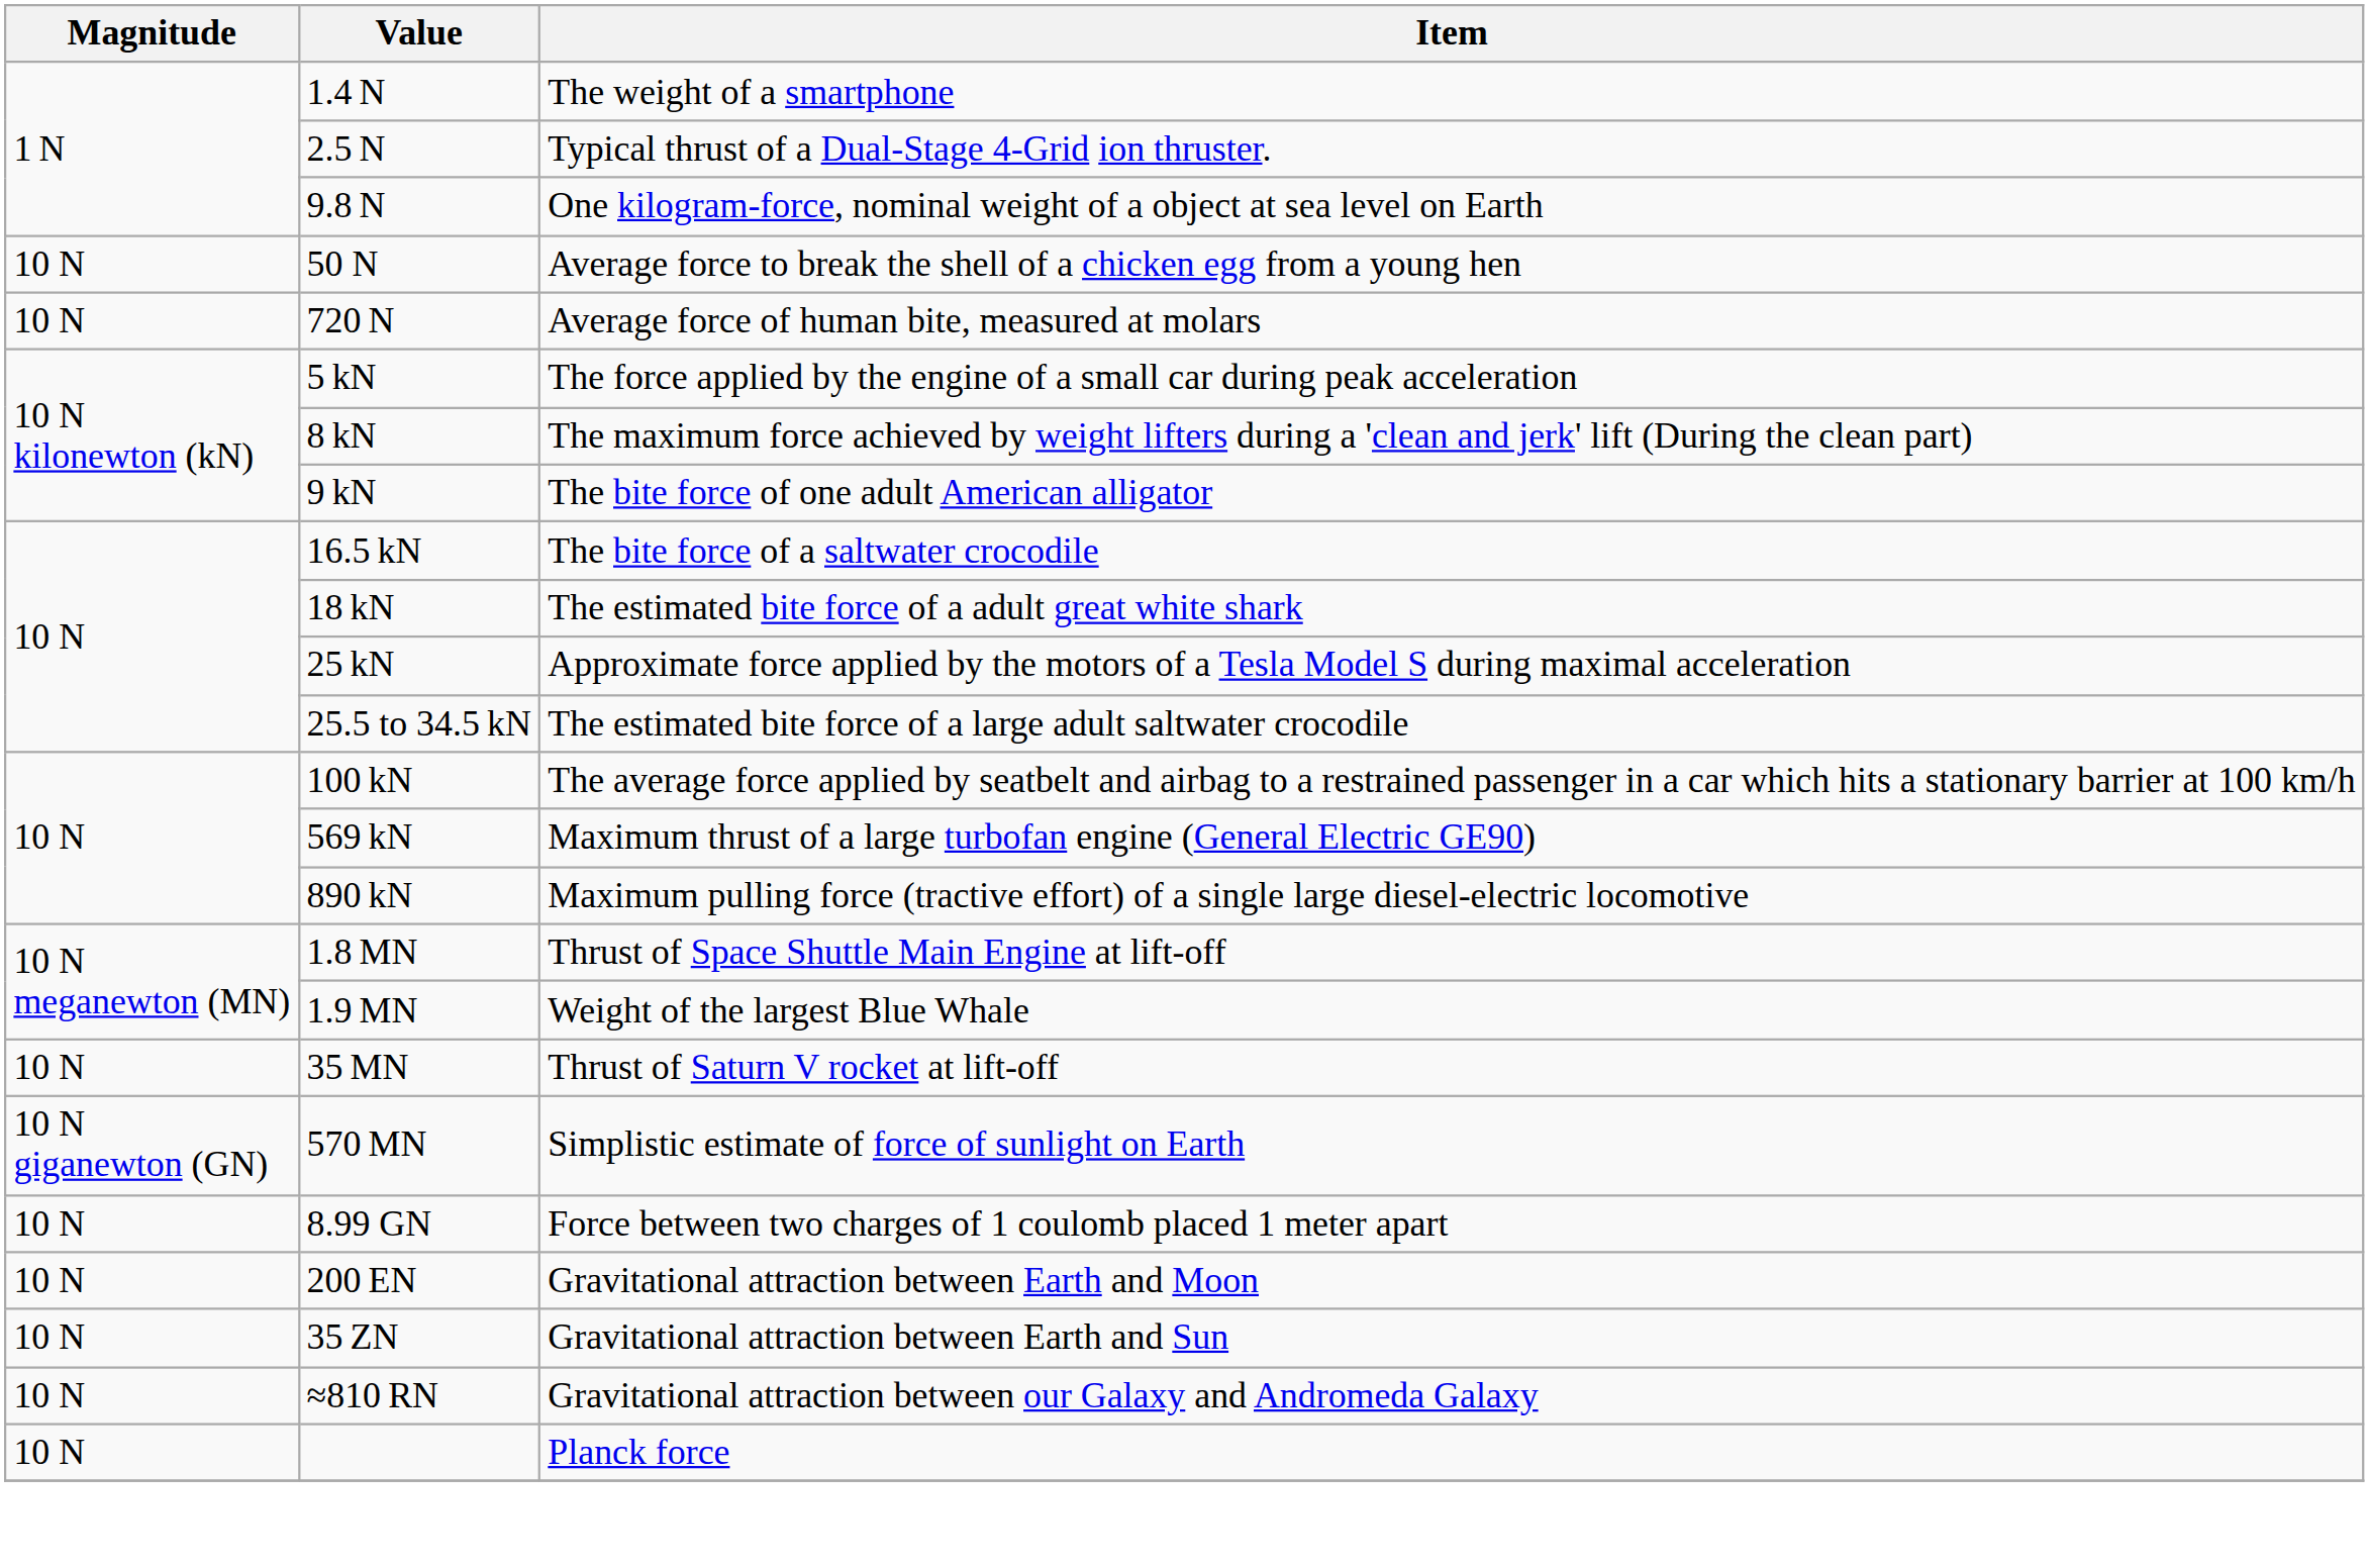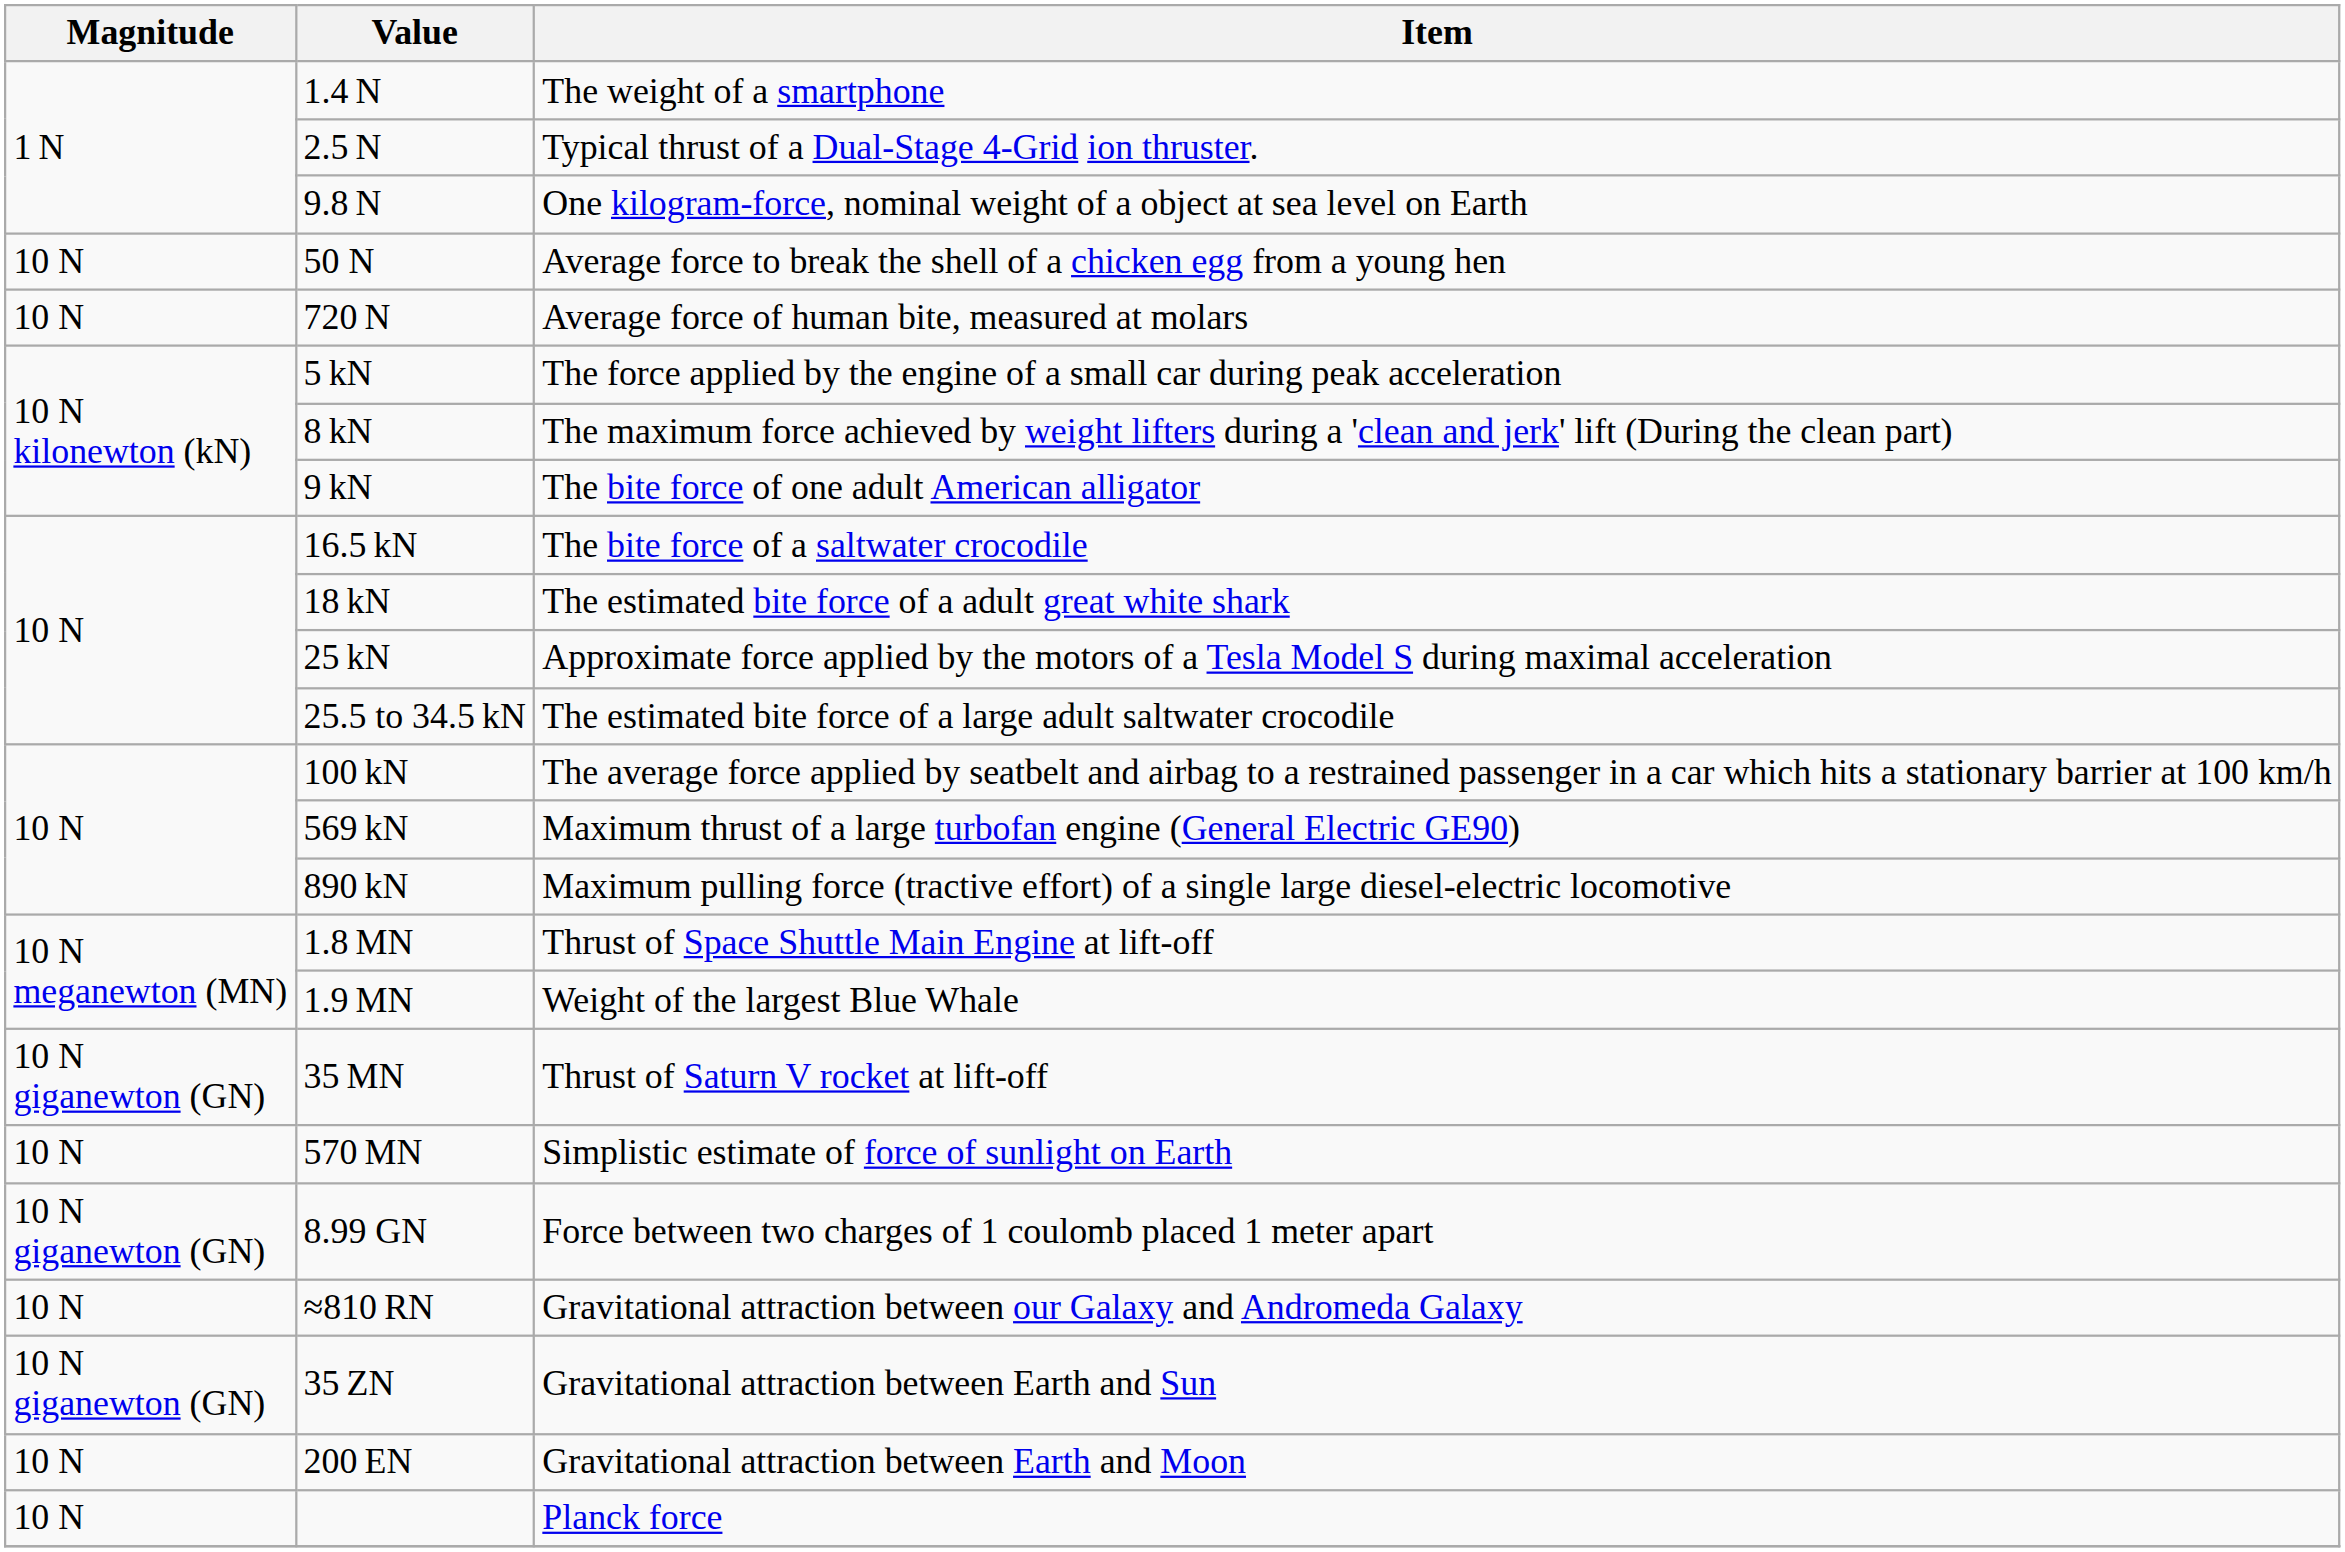 <table class="wikitable">
 <tr>
 <th>Magnitude</th>
 <th>Value</th>
 <th>Item</th>
 </tr>
 <tr>
 <td rowspan=3>1 N</td>
 <td>1.4 N</td>
 <td>The weight of a <a href='#'>smartphone</a></td>
 </tr>
 <tr>
 <td>2.5 N</td>
 <td>Typical thrust of a <a href='#'>Dual-Stage 4-Grid</a> <a href='#'>ion thruster</a>.</td>
 </tr>
 <tr>
 <td>9.8 N</td>
 <td>One <a href='#'>kilogram-force</a>, nominal weight of a  object at sea level on Earth</td>
 </tr>
 <tr>
 <td>10 N</td>
 <td>50 N</td>
 <td>Average force to break the shell of a <a href='#'>chicken egg</a> from a young hen</td>
 </tr>
 <tr>
 <td>10 N</td>
 <td>720 N</td>
 <td>Average force of human bite, measured at molars</td>
 </tr>
 <tr>
 <td rowspan=3>10 N<br><a href='#'>kilonewton</a> (kN)</td>
 <td>5 kN</td>
 <td>The force applied by the engine of a small car during peak acceleration</td>
 </tr>
 <tr>
 <td>8 kN</td>
 <td>The maximum force achieved by <a href='#'>weight lifters</a> during a '<a href='#'>clean and jerk</a>' lift (During the clean part)</td>
 </tr>
 <tr>
 <td>9 kN</td>
 <td>The <a href='#'>bite force</a> of one adult <a href='#'>American alligator</a></td>
 </tr>
 <tr>
 <td rowspan=4>10 N</td>
 <td>16.5 kN</td>
 <td>The <a href='#'>bite force</a> of a  <a href='#'>saltwater crocodile</a></td>
 </tr>
 <tr>
 <td>18 kN</td>
 <td>The estimated <a href='#'>bite force</a> of a  adult <a href='#'>great white shark</a></td>
 </tr>
 <tr>
 <td>25 kN</td>
 <td>Approximate force applied by the motors of a <a href='#'>Tesla Model S</a> during maximal acceleration</td>
 </tr>
 <tr>
 <td>25.5 to 34.5 kN</td>
 <td>The estimated bite force of a large  adult saltwater crocodile</td>
 </tr>
 <tr>
 <td rowspan=3>10 N</td>
 <td>100 kN</td>
 <td>The average force applied by seatbelt and airbag to a restrained passenger in a car which hits a stationary barrier at 100 km/h</td>
 </tr>
 <tr>
 <td>569 kN</td>
 <td>Maximum thrust of a large <a href='#'>turbofan</a> engine (<a href='#'>General Electric GE90</a>)</td>
 </tr>
 <tr>
 <td>890 kN</td>
 <td>Maximum pulling force (tractive effort) of a single large diesel-electric locomotive</td>
 </tr>
 <tr>
 <td rowspan=2>10 N<br><a href='#'>meganewton</a> (MN)</td>
 <td>1.8 MN</td>
 <td>Thrust of <a href='#'>Space Shuttle Main Engine</a> at lift-off</td>
 </tr>
 <tr>
 <td>1.9 MN</td>
 <td>Weight of the largest Blue Whale</td>
 </tr>
 <tr>
-<td>10 N</td>
+<td>10 N<br><a href='#'>giganewton</a> (GN)</td>
 <td>35 MN</td>
 <td>Thrust of <a href='#'>Saturn V rocket</a> at lift-off</td>
 </tr>
 <tr>
-<td>10 N<br><a href='#'>giganewton</a> (GN)</td>
+<td>10 N</td>
 <td>570 MN</td>
 <td>Simplistic estimate of <a href='#'>force of sunlight on Earth</a></td>
 </tr>
 <tr>
-<td>10 N</td>
+<td>10 N<br><a href='#'>giganewton</a> (GN)</td>
 <td>8.99 GN</td>
 <td>Force between two charges of 1 coulomb placed 1 meter apart</td>
 </tr>
 <tr>
 <td>10 N</td>
-<td>200 EN</td>
-<td>Gravitational attraction between <a href='#'>Earth</a> and <a href='#'>Moon</a></td>
+<td>≈810 RN</td>
+<td>Gravitational attraction between <a href='#'>our Galaxy</a> and <a href='#'>Andromeda Galaxy</a></td>
 </tr>
 <tr>
-<td>10 N</td>
+<td>10 N<br><a href='#'>giganewton</a> (GN)</td>
 <td>35 ZN</td>
 <td>Gravitational attraction between Earth and <a href='#'>Sun</a></td>
 </tr>
 <tr>
 <td>10 N</td>
-<td>≈810 RN</td>
-<td>Gravitational attraction between <a href='#'>our Galaxy</a> and <a href='#'>Andromeda Galaxy</a></td>
+<td>200 EN</td>
+<td>Gravitational attraction between <a href='#'>Earth</a> and <a href='#'>Moon</a></td>
 </tr>
 <tr>
 <td>10 N</td>
 <td></td>
 <td><a href='#'>Planck force</a></td>
 </tr>
 <tr>
 </tr>
 </table>
